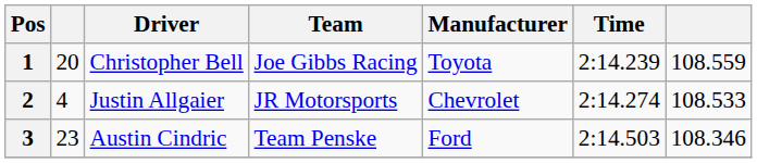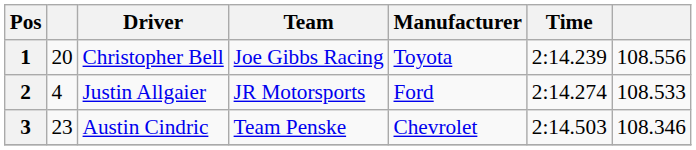 <table class="wikitable" style="font-size:95%">
 <tr>
 <th>Pos</th>
 <th></th>
 <th>Driver</th>
 <th>Team</th>
 <th>Manufacturer</th>
 <th>Time</th>
 <th></th>
 </tr>
 <tr>
 <th>1</th>
 <td>20</td>
 <td><a href='#'>Christopher Bell</a></td>
 <td><a href='#'>Joe Gibbs Racing</a></td>
 <td><a href='#'>Toyota</a></td>
 <td>2:14.239</td>
-<td>108.559</td>
+<td>108.556</td>
 </tr>
 <tr>
 <th>2</th>
 <td>4</td>
 <td><a href='#'>Justin Allgaier</a></td>
 <td><a href='#'>JR Motorsports</a></td>
-<td><a href='#'>Chevrolet</a></td>
+<td><a href='#'>Ford</a></td>
 <td>2:14.274</td>
 <td>108.533</td>
 </tr>
 <tr>
 <th>3</th>
 <td>23</td>
 <td><a href='#'>Austin Cindric</a></td>
 <td><a href='#'>Team Penske</a></td>
-<td><a href='#'>Ford</a></td>
+<td><a href='#'>Chevrolet</a></td>
 <td>2:14.503</td>
 <td>108.346</td>
 </tr>
 <tr>
 </tr>
 </table>
